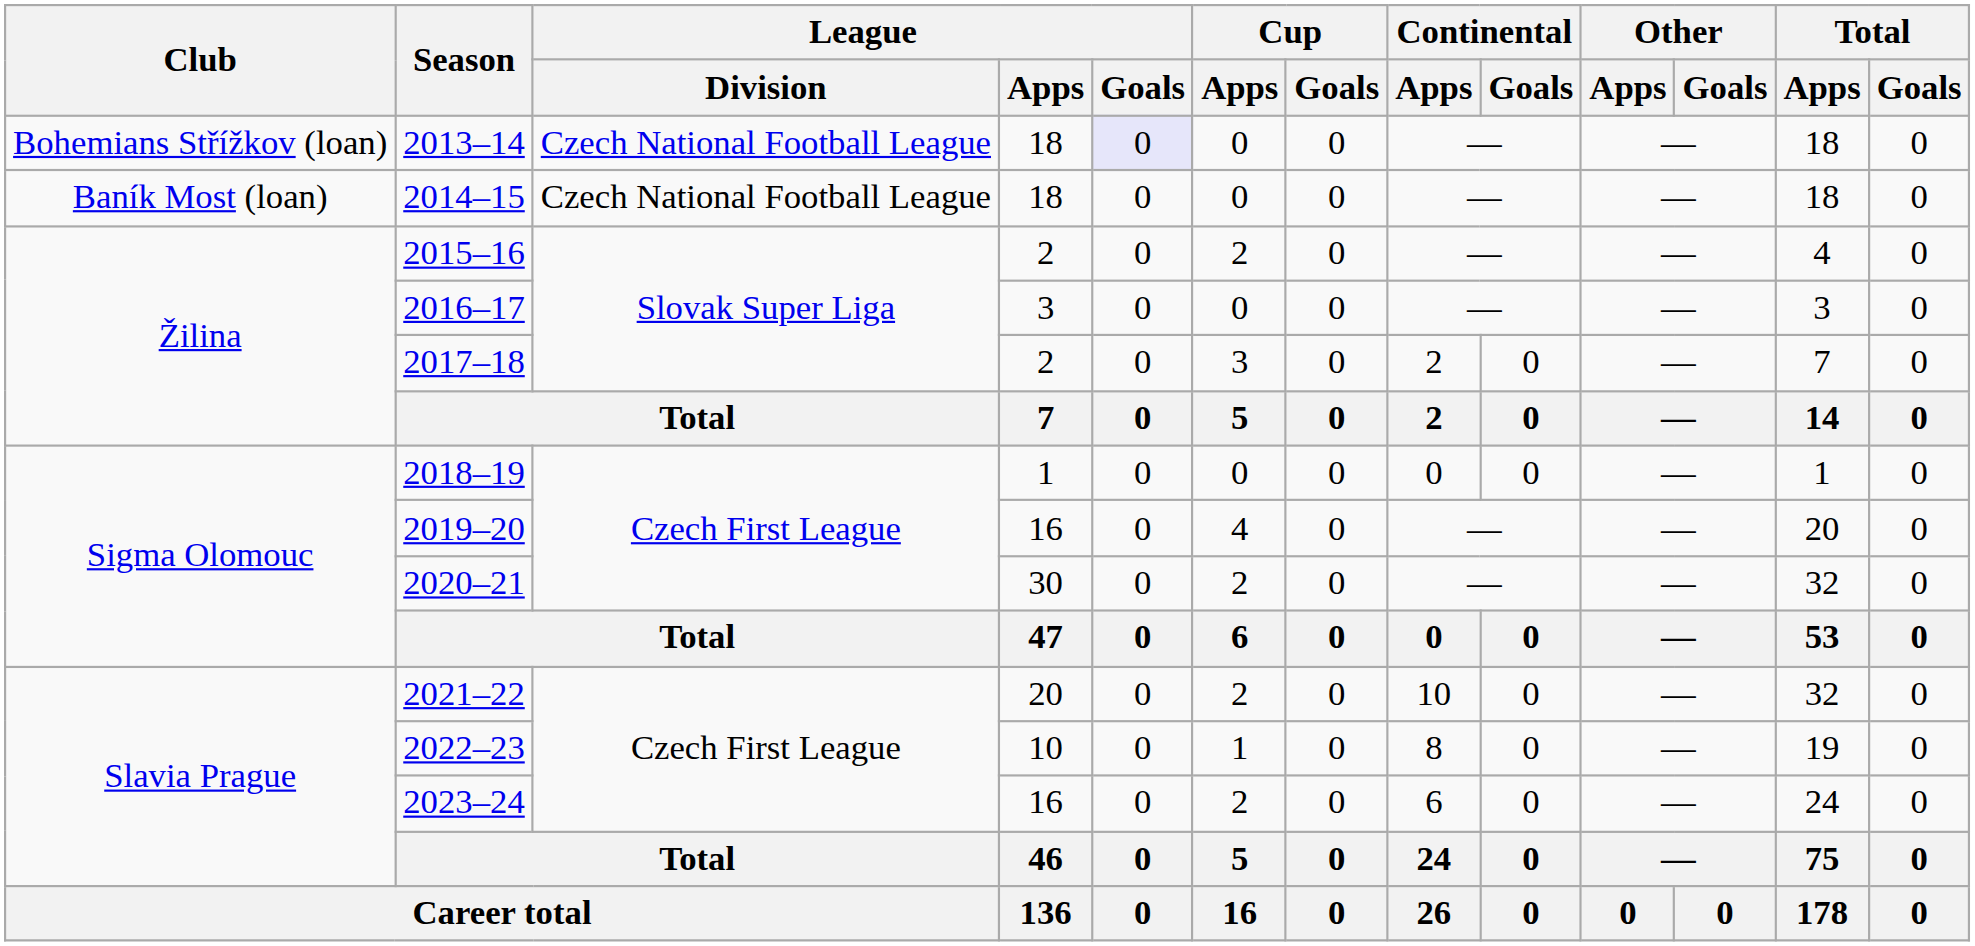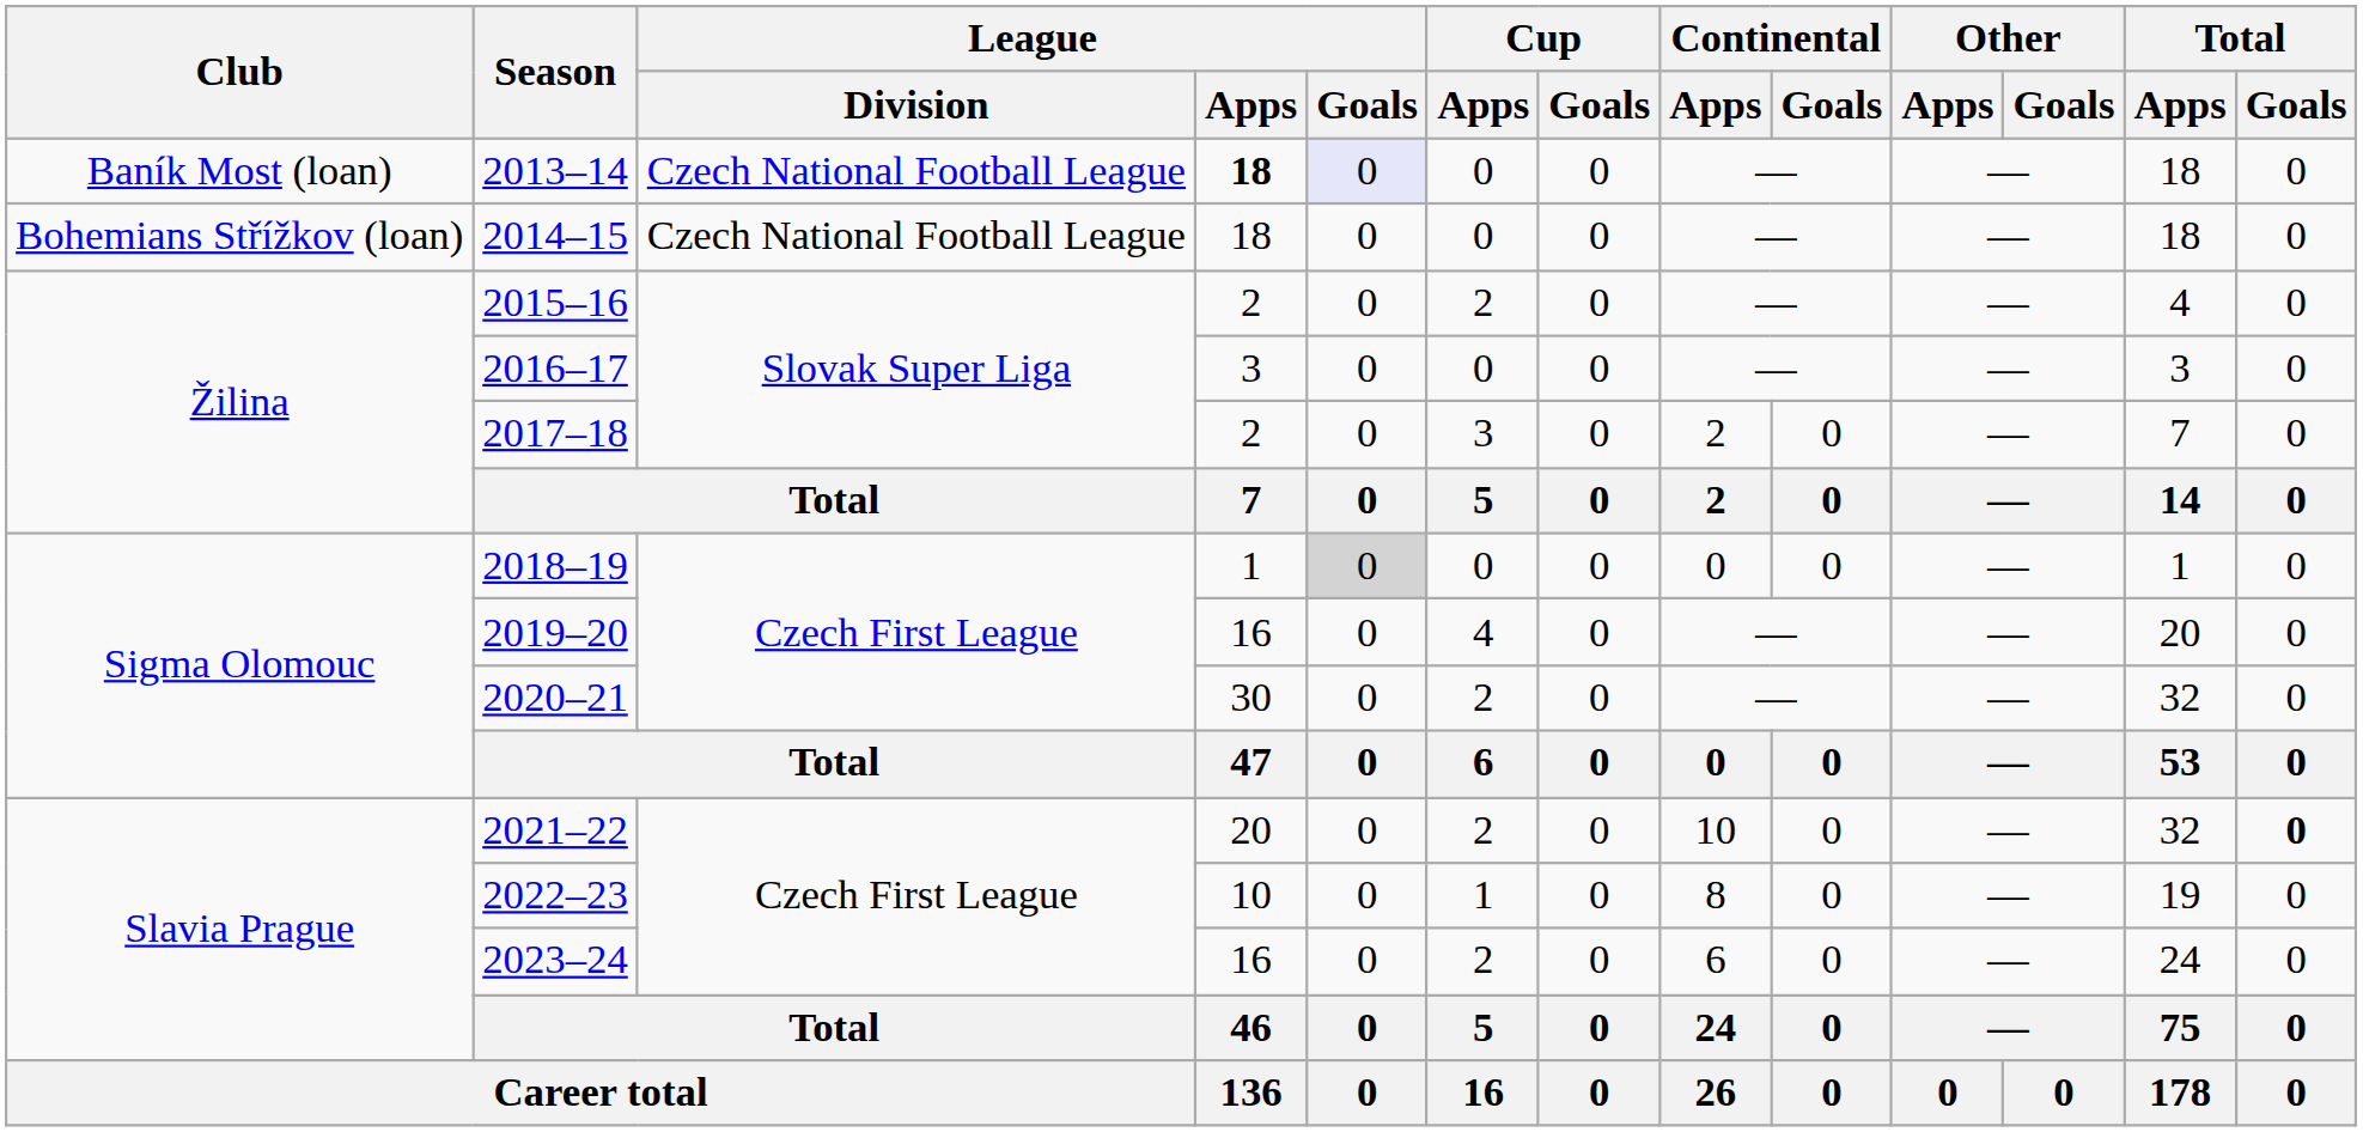 <table class="wikitable" style="text-align:center">
 <tr>
 <th rowspan="2">Club</th>
 <th rowspan="2">Season</th>
 <th colspan="3">League</th>
 <th colspan="2">Cup</th>
 <th colspan="2">Continental</th>
 <th colspan="2">Other</th>
 <th colspan="2">Total</th>
 </tr>
 <tr>
 <th>Division</th>
 <th>Apps</th>
 <th>Goals</th>
 <th>Apps</th>
 <th>Goals</th>
 <th>Apps</th>
 <th>Goals</th>
 <th>Apps</th>
 <th>Goals</th>
 <th>Apps</th>
 <th>Goals</th>
 </tr>
 <tr>
-<td><a href='#'>Bohemians Střížkov</a> (loan)</td>
+<td><a href='#'>Baník Most</a> (loan)</td>
 <td><a href='#'>2013–14</a></td>
 <td><a href='#'>Czech National Football League</a></td>
-<td>18</td>
+<td><strong>18</strong></td>
 <td style="background: lavender;">0</td>
 <td>0</td>
 <td>0</td>
 <td colspan="2">—</td>
 <td colspan="2">—</td>
 <td>18</td>
 <td>0</td>
 </tr>
 <tr>
-<td><a href='#'>Baník Most</a> (loan)</td>
+<td><a href='#'>Bohemians Střížkov</a> (loan)</td>
 <td><a href='#'>2014–15</a></td>
 <td>Czech National Football League</td>
 <td>18</td>
 <td>0</td>
 <td>0</td>
 <td>0</td>
 <td colspan="2">—</td>
 <td colspan="2">—</td>
 <td>18</td>
 <td>0</td>
 </tr>
 <tr>
 <td rowspan="4"><a href='#'>Žilina</a></td>
 <td><a href='#'>2015–16</a></td>
 <td rowspan="3"><a href='#'>Slovak Super Liga</a></td>
 <td>2</td>
 <td>0</td>
 <td>2</td>
 <td>0</td>
 <td colspan="2">—</td>
 <td colspan="2">—</td>
 <td>4</td>
 <td>0</td>
 </tr>
 <tr>
 <td><a href='#'>2016–17</a></td>
 <td>3</td>
 <td>0</td>
 <td>0</td>
 <td>0</td>
 <td colspan="2">—</td>
 <td colspan="2">—</td>
 <td>3</td>
 <td>0</td>
 </tr>
 <tr>
 <td><a href='#'>2017–18</a></td>
 <td>2</td>
 <td>0</td>
 <td>3</td>
 <td>0</td>
 <td>2</td>
 <td>0</td>
 <td colspan="2">—</td>
 <td>7</td>
 <td>0</td>
 </tr>
 <tr>
 <th colspan="2">Total</th>
 <th>7</th>
 <th>0</th>
 <th>5</th>
 <th>0</th>
 <th>2</th>
 <th>0</th>
 <th colspan="2">—</th>
 <th>14</th>
 <th>0</th>
 </tr>
 <tr>
 <td rowspan="4"><a href='#'>Sigma Olomouc</a></td>
 <td><a href='#'>2018–19</a></td>
 <td rowspan="3"><a href='#'>Czech First League</a></td>
 <td>1</td>
-<td>0</td>
+<td style="background: lightgrey;">0</td>
 <td>0</td>
 <td>0</td>
 <td>0</td>
 <td>0</td>
 <td colspan="2">—</td>
 <td>1</td>
 <td>0</td>
 </tr>
 <tr>
 <td><a href='#'>2019–20</a></td>
 <td>16</td>
 <td>0</td>
 <td>4</td>
 <td>0</td>
 <td colspan="2">—</td>
 <td colspan="2">—</td>
 <td>20</td>
 <td>0</td>
 </tr>
 <tr>
 <td><a href='#'>2020–21</a></td>
 <td>30</td>
 <td>0</td>
 <td>2</td>
 <td>0</td>
 <td colspan="2">—</td>
 <td colspan="2">—</td>
 <td>32</td>
 <td>0</td>
 </tr>
 <tr>
 <th colspan="2">Total</th>
 <th>47</th>
 <th>0</th>
 <th>6</th>
 <th>0</th>
 <th>0</th>
 <th>0</th>
 <th colspan="2">—</th>
 <th>53</th>
 <th>0</th>
 </tr>
 <tr>
 <td rowspan="4"><a href='#'>Slavia Prague</a></td>
 <td><a href='#'>2021–22</a></td>
 <td rowspan="3">Czech First League</td>
 <td>20</td>
 <td>0</td>
 <td>2</td>
 <td>0</td>
 <td>10</td>
 <td>0</td>
 <td colspan="2">—</td>
 <td>32</td>
-<td>0</td>
+<td><strong>0</strong></td>
 </tr>
 <tr>
 <td><a href='#'>2022–23</a></td>
 <td>10</td>
 <td>0</td>
 <td>1</td>
 <td>0</td>
 <td>8</td>
 <td>0</td>
 <td colspan="2">—</td>
 <td>19</td>
 <td>0</td>
 </tr>
 <tr>
 <td><a href='#'>2023–24</a></td>
 <td>16</td>
 <td>0</td>
 <td>2</td>
 <td>0</td>
 <td>6</td>
 <td>0</td>
 <td colspan="2">—</td>
 <td>24</td>
 <td>0</td>
 </tr>
 <tr>
 <th colspan="2">Total</th>
 <th>46</th>
 <th>0</th>
 <th>5</th>
 <th>0</th>
 <th>24</th>
 <th>0</th>
 <th colspan="2">—</th>
 <th>75</th>
 <th>0</th>
 </tr>
 <tr>
 <th colspan="3">Career total</th>
 <th>136</th>
 <th>0</th>
 <th>16</th>
 <th>0</th>
 <th>26</th>
 <th>0</th>
 <th>0</th>
 <th>0</th>
 <th>178</th>
 <th>0</th>
 </tr>
 </table>
